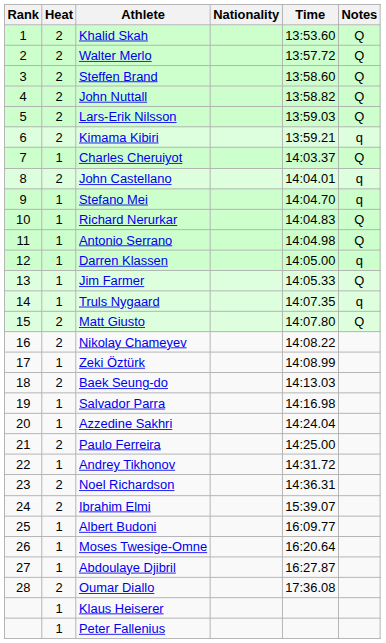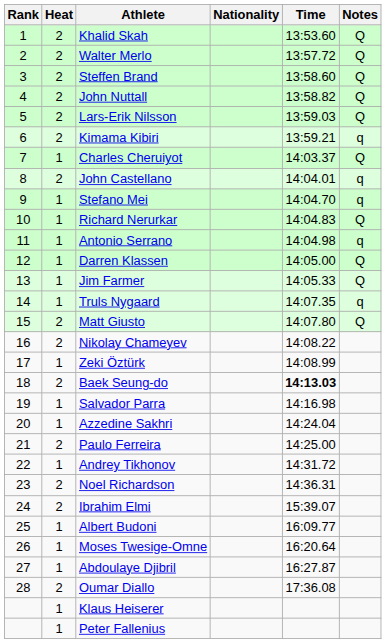 <table class="wikitable sortable" style="text-align:center;font-size:95%">
 <tr>
 <th>Rank</th>
 <th>Heat</th>
 <th>Athlete</th>
 <th>Nationality</th>
 <th>Time</th>
 <th>Notes</th>
 </tr>
 <tr bgcolor=ccffcc>
 <td>1</td>
 <td>2</td>
 <td align="left"><a href='#'>Khalid Skah</a></td>
 <td align=left></td>
 <td>13:53.60</td>
 <td>Q</td>
 </tr>
 <tr bgcolor=ccffcc>
 <td>2</td>
 <td>2</td>
 <td align="left"><a href='#'>Walter Merlo</a></td>
 <td align=left></td>
 <td>13:57.72</td>
 <td>Q</td>
 </tr>
 <tr bgcolor=ccffcc>
 <td>3</td>
 <td>2</td>
 <td align="left"><a href='#'>Steffen Brand</a></td>
 <td align=left></td>
 <td>13:58.60</td>
 <td>Q</td>
 </tr>
 <tr bgcolor=ccffcc>
 <td>4</td>
 <td>2</td>
 <td align="left"><a href='#'>John Nuttall</a></td>
 <td align=left></td>
 <td>13:58.82</td>
 <td>Q</td>
 </tr>
 <tr bgcolor=ccffcc>
 <td>5</td>
 <td>2</td>
 <td align="left"><a href='#'>Lars-Erik Nilsson</a></td>
 <td align=left></td>
 <td>13:59.03</td>
 <td>Q</td>
 </tr>
 <tr bgcolor=ddffdd>
 <td>6</td>
 <td>2</td>
 <td align="left"><a href='#'>Kimama Kibiri</a></td>
 <td align=left></td>
 <td>13:59.21</td>
 <td>q</td>
 </tr>
 <tr bgcolor=ccffcc>
 <td>7</td>
 <td>1</td>
 <td align="left"><a href='#'>Charles Cheruiyot</a></td>
 <td align=left></td>
 <td>14:03.37</td>
 <td>Q</td>
 </tr>
 <tr bgcolor=ddffdd>
 <td>8</td>
 <td>2</td>
 <td align="left"><a href='#'>John Castellano</a></td>
 <td align=left></td>
 <td>14:04.01</td>
 <td>q</td>
 </tr>
 <tr bgcolor=ccffcc>
 <td>9</td>
 <td>1</td>
 <td align="left"><a href='#'>Stefano Mei</a></td>
 <td align=left></td>
 <td>14:04.70</td>
 <td>q</td>
 </tr>
 <tr bgcolor=ccffcc>
 <td>10</td>
 <td>1</td>
 <td align="left"><a href='#'>Richard Nerurkar</a></td>
 <td align=left></td>
 <td>14:04.83</td>
 <td>Q</td>
 </tr>
 <tr bgcolor=ccffcc>
 <td>11</td>
 <td>1</td>
 <td align="left"><a href='#'>Antonio Serrano</a></td>
 <td align=left></td>
 <td>14:04.98</td>
-<td>Q</td>
+<td>q</td>
 </tr>
 <tr bgcolor=ccffcc>
 <td>12</td>
 <td>1</td>
 <td align="left"><a href='#'>Darren Klassen</a></td>
 <td align=left></td>
 <td>14:05.00</td>
-<td>q</td>
+<td>Q</td>
 </tr>
 <tr bgcolor=ddffdd>
 <td>13</td>
 <td>1</td>
 <td align="left"><a href='#'>Jim Farmer</a></td>
 <td align=left></td>
 <td>14:05.33</td>
 <td>Q</td>
 </tr>
 <tr bgcolor=ddffdd>
 <td>14</td>
 <td>1</td>
 <td align="left"><a href='#'>Truls Nygaard</a></td>
 <td align=left></td>
 <td>14:07.35</td>
 <td>q</td>
 </tr>
 <tr bgcolor=ddffdd>
 <td>15</td>
 <td>2</td>
 <td align="left"><a href='#'>Matt Giusto</a></td>
 <td align=left></td>
 <td>14:07.80</td>
 <td>Q</td>
 </tr>
 <tr>
 <td>16</td>
 <td>2</td>
 <td align="left"><a href='#'>Nikolay Chameyev</a></td>
 <td align=left></td>
 <td>14:08.22</td>
 <td></td>
 </tr>
 <tr>
 <td>17</td>
 <td>1</td>
 <td align="left"><a href='#'>Zeki Öztürk</a></td>
 <td align=left></td>
 <td>14:08.99</td>
 <td></td>
 </tr>
 <tr>
 <td>18</td>
 <td>2</td>
 <td align="left"><a href='#'>Baek Seung-do</a></td>
 <td align=left></td>
-<td>14:13.03</td>
+<td><strong>14:13.03</strong></td>
 <td></td>
 </tr>
 <tr>
 <td>19</td>
 <td>1</td>
 <td align="left"><a href='#'>Salvador Parra</a></td>
 <td align=left></td>
 <td>14:16.98</td>
 <td></td>
 </tr>
 <tr>
 <td>20</td>
 <td>1</td>
 <td align="left"><a href='#'>Azzedine Sakhri</a></td>
 <td align=left></td>
 <td>14:24.04</td>
 <td></td>
 </tr>
 <tr>
 <td>21</td>
 <td>2</td>
 <td align="left"><a href='#'>Paulo Ferreira</a></td>
 <td align=left></td>
 <td>14:25.00</td>
 <td></td>
 </tr>
 <tr>
 <td>22</td>
 <td>1</td>
 <td align="left"><a href='#'>Andrey Tikhonov</a></td>
 <td align=left></td>
 <td>14:31.72</td>
 <td></td>
 </tr>
 <tr>
 <td>23</td>
 <td>2</td>
 <td align="left"><a href='#'>Noel Richardson</a></td>
 <td align=left></td>
 <td>14:36.31</td>
 <td></td>
 </tr>
 <tr>
 <td>24</td>
 <td>2</td>
 <td align="left"><a href='#'>Ibrahim Elmi</a></td>
 <td align=left></td>
 <td>15:39.07</td>
 <td></td>
 </tr>
 <tr>
 <td>25</td>
 <td>1</td>
 <td align="left"><a href='#'>Albert Budoni</a></td>
 <td align=left></td>
 <td>16:09.77</td>
 <td></td>
 </tr>
 <tr>
 <td>26</td>
 <td>1</td>
 <td align="left"><a href='#'>Moses Twesige-Omne</a></td>
 <td align=left></td>
 <td>16:20.64</td>
 <td></td>
 </tr>
 <tr>
 <td>27</td>
 <td>1</td>
 <td align="left"><a href='#'>Abdoulaye Djibril</a></td>
 <td align=left></td>
 <td>16:27.87</td>
 <td></td>
 </tr>
 <tr>
 <td>28</td>
 <td>2</td>
 <td align="left"><a href='#'>Oumar Diallo</a></td>
 <td align=left></td>
 <td>17:36.08</td>
 <td></td>
 </tr>
 <tr>
 <td></td>
 <td>1</td>
 <td align="left"><a href='#'>Klaus Heiserer</a></td>
 <td align=left></td>
 <td></td>
 <td></td>
 </tr>
 <tr>
 <td></td>
 <td>1</td>
 <td align="left"><a href='#'>Peter Fallenius</a></td>
 <td align=left></td>
 <td></td>
 <td></td>
 </tr>
 </table>
